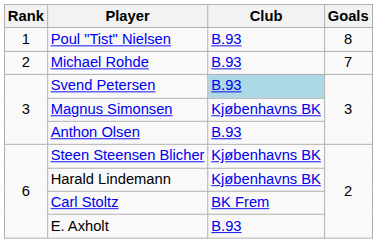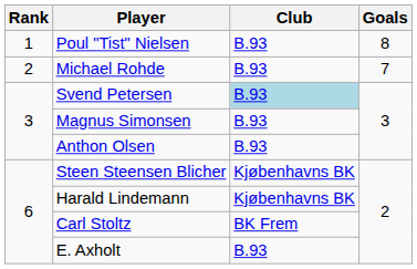 <table class="wikitable sortable" style="text-align:center">
 <tr>
 <th>Rank</th>
 <th>Player</th>
 <th>Club</th>
 <th>Goals</th>
 </tr>
 <tr>
 <td>1</td>
 <td align="left"> <a href='#'>Poul "Tist" Nielsen</a></td>
 <td align="left"><a href='#'>B.93</a></td>
 <td>8</td>
 </tr>
 <tr>
 <td>2</td>
 <td align="left"> <a href='#'>Michael Rohde</a></td>
 <td align="left"><a href='#'>B.93</a></td>
 <td>7</td>
 </tr>
 <tr>
 <td rowspan=3>3</td>
 <td align="left"> <a href='#'>Svend Petersen</a></td>
 <td align="left" style="background: lightblue;"><a href='#'>B.93</a></td>
 <td rowspan=3>3</td>
 </tr>
 <tr>
 <td align="left"> <a href='#'>Magnus Simonsen</a></td>
-<td align="left"><a href='#'>Kjøbenhavns BK</a></td>
+<td align="left"><a href='#'>B.93</a></td>
 </tr>
 <tr>
 <td align="left"> <a href='#'>Anthon Olsen</a></td>
 <td align="left"><a href='#'>B.93</a></td>
 </tr>
 <tr>
 <td rowspan=4>6</td>
 <td align="left"> <a href='#'>Steen Steensen Blicher</a></td>
 <td align="left"><a href='#'>Kjøbenhavns BK</a></td>
 <td rowspan=4>2</td>
 </tr>
 <tr>
 <td align="left"> Harald Lindemann</td>
 <td align="left"><a href='#'>Kjøbenhavns BK</a></td>
 </tr>
 <tr>
 <td align="left"> <a href='#'>Carl Stoltz</a></td>
 <td align="left"><a href='#'>BK Frem</a></td>
 </tr>
 <tr>
 <td align="left"> E. Axholt</td>
 <td align="left"><a href='#'>B.93</a></td>
 </tr>
 </table>
